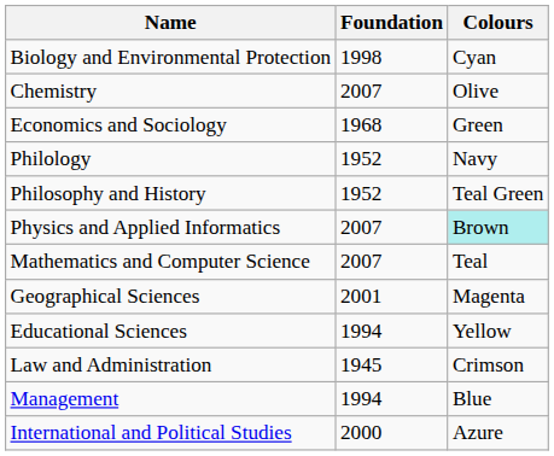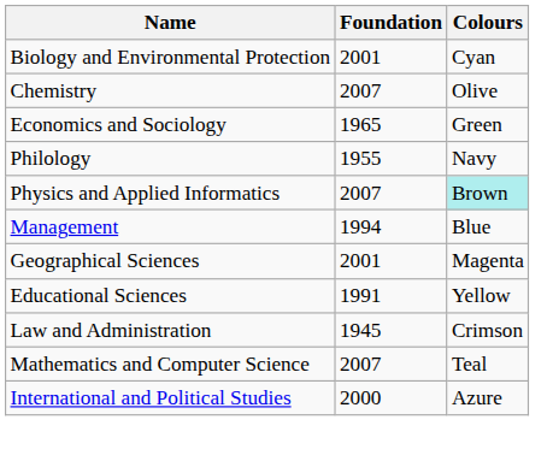 <table class="sort wikitable sortable" style="font-size: 95%;">
 <tr>
 <th>Name</th>
 <th>Foundation</th>
 <th>Colours</th>
 </tr>
 <tr>
 <td>Biology and Environmental Protection</td>
-<td>1998</td>
+<td>2001</td>
 <td> Cyan</td>
 </tr>
 <tr>
 <td>Chemistry</td>
 <td>2007</td>
 <td> Olive</td>
 </tr>
 <tr>
 <td>Economics and Sociology</td>
-<td>1968</td>
+<td>1965</td>
 <td> Green</td>
 </tr>
 <tr>
 <td>Philology</td>
-<td>1952</td>
+<td>1955</td>
 <td> Navy</td>
-</tr>
-<tr>
-<td>Philosophy and History</td>
-<td>1952</td>
-<td> Teal Green</td>
 </tr>
 <tr>
 <td>Physics and Applied Informatics</td>
 <td>2007</td>
 <td style="background: paleturquoise;"> Brown</td>
 </tr>
 <tr>
-<td>Mathematics and Computer Science</td>
-<td>2007</td>
-<td> Teal</td>
+<td><a href='#'>Management</a></td>
+<td>1994</td>
+<td> Blue</td>
 </tr>
 <tr>
 <td>Geographical Sciences</td>
 <td>2001</td>
 <td> Magenta</td>
 </tr>
 <tr>
 <td>Educational Sciences</td>
-<td>1994</td>
+<td>1991</td>
 <td> Yellow</td>
 </tr>
 <tr>
 <td>Law and Administration</td>
 <td>1945</td>
 <td> Crimson</td>
 </tr>
 <tr>
-<td><a href='#'>Management</a></td>
-<td>1994</td>
-<td> Blue</td>
+<td>Mathematics and Computer Science</td>
+<td>2007</td>
+<td> Teal</td>
 </tr>
 <tr>
 <td><a href='#'>International and Political Studies</a></td>
 <td>2000</td>
 <td> Azure</td>
 </tr>
 </table>
